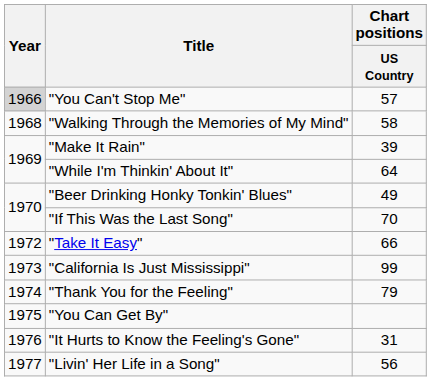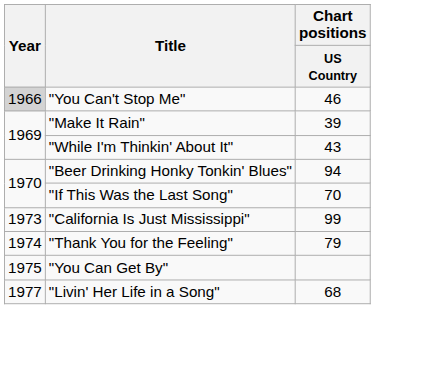 <table class="wikitable">
 <tr>
 <th rowspan="2">Year</th>
 <th rowspan="2">Title</th>
 <th colspan="1">Chart positions</th>
 </tr>
 <tr>
 <th width="45"><small>US Country</small></th>
 </tr>
 <tr>
 <td style="background: lightgrey;">1966</td>
 <td>"You Can't Stop Me"</td>
-<td align="center">57</td>
-</tr>
-<tr>
-<td>1968</td>
-<td>"Walking Through the Memories of My Mind"</td>
-<td align="center">58</td>
+<td align="center">46</td>
 </tr>
 <tr>
 <td rowspan="2">1969</td>
 <td>"Make It Rain"</td>
 <td align="center">39</td>
 </tr>
 <tr>
 <td>"While I'm Thinkin' About It"</td>
-<td align="center">64</td>
+<td align="center">43</td>
 </tr>
 <tr>
 <td rowspan="2">1970</td>
 <td>"Beer Drinking Honky Tonkin' Blues"</td>
-<td align="center">49</td>
+<td align="center">94</td>
 </tr>
 <tr>
 <td>"If This Was the Last Song"</td>
 <td align="center">70</td>
-</tr>
-<tr>
-<td>1972</td>
-<td>"<a href='#'>Take It Easy</a>"</td>
-<td align="center">66</td>
 </tr>
 <tr>
 <td>1973</td>
 <td>"California Is Just Mississippi"</td>
 <td align="center">99</td>
 </tr>
 <tr>
 <td>1974</td>
 <td>"Thank You for the Feeling"</td>
 <td align="center">79</td>
 </tr>
 <tr>
 <td>1975</td>
 <td>"You Can Get By"</td>
 <td align="center"></td>
 </tr>
 <tr>
-<td>1976</td>
-<td>"It Hurts to Know the Feeling's Gone"</td>
-<td align="center">31</td>
-</tr>
-<tr>
 <td>1977</td>
 <td>"Livin' Her Life in a Song"</td>
-<td align="center">56</td>
+<td align="center">68</td>
 </tr>
 </table>
